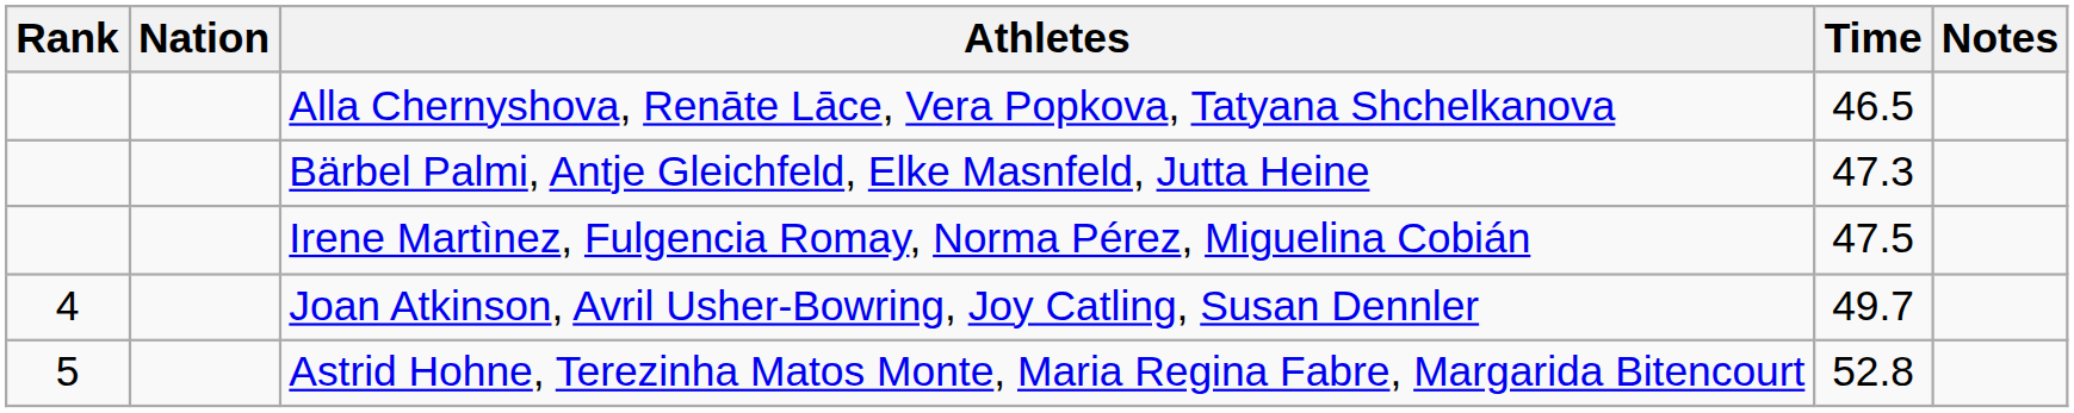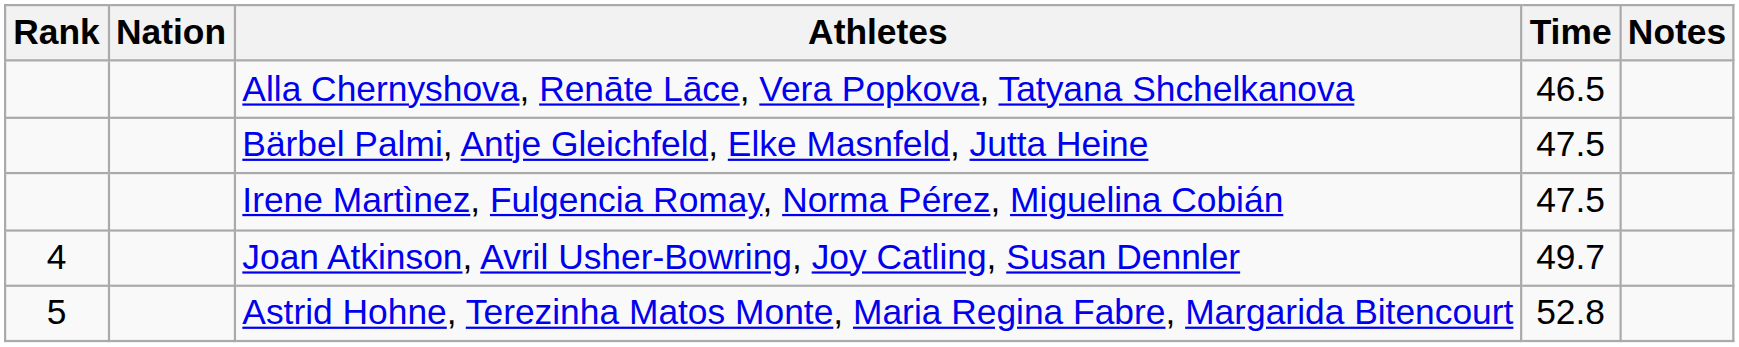 <table class="wikitable sortable" style="text-align:center">
 <tr>
 <th>Rank</th>
 <th>Nation</th>
 <th>Athletes</th>
 <th>Time</th>
 <th>Notes</th>
 </tr>
 <tr>
 <td></td>
 <td align=left></td>
 <td align=left><a href='#'>Alla Chernyshova</a>, <a href='#'>Renāte Lāce</a>, <a href='#'>Vera Popkova</a>, <a href='#'>Tatyana Shchelkanova</a></td>
 <td>46.5</td>
 <td></td>
 </tr>
 <tr>
 <td></td>
 <td align=left></td>
 <td align=left><a href='#'>Bärbel Palmi</a>, <a href='#'>Antje Gleichfeld</a>, <a href='#'>Elke Masnfeld</a>, <a href='#'>Jutta Heine</a></td>
-<td>47.3</td>
+<td>47.5</td>
 <td></td>
 </tr>
 <tr>
 <td></td>
 <td align=left></td>
 <td align=left><a href='#'>Irene Martìnez</a>, <a href='#'>Fulgencia Romay</a>, <a href='#'>Norma Pérez</a>, <a href='#'>Miguelina Cobián</a></td>
 <td>47.5</td>
 <td></td>
 </tr>
 <tr>
 <td>4</td>
 <td align=left></td>
 <td align=left><a href='#'>Joan Atkinson</a>, <a href='#'>Avril Usher-Bowring</a>, <a href='#'>Joy Catling</a>, <a href='#'>Susan Dennler</a></td>
 <td>49.7</td>
 <td></td>
 </tr>
 <tr>
 <td>5</td>
 <td align=left></td>
 <td align=left><a href='#'>Astrid Hohne</a>, <a href='#'>Terezinha Matos Monte</a>, <a href='#'>Maria Regina Fabre</a>, <a href='#'>Margarida Bitencourt</a></td>
 <td>52.8</td>
 <td></td>
 </tr>
 </table>
